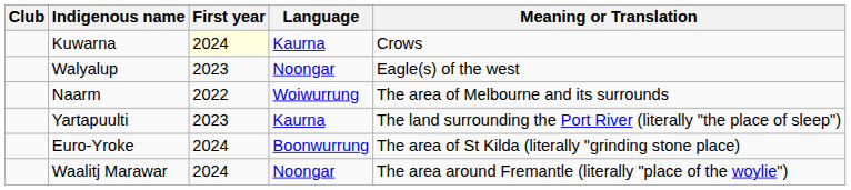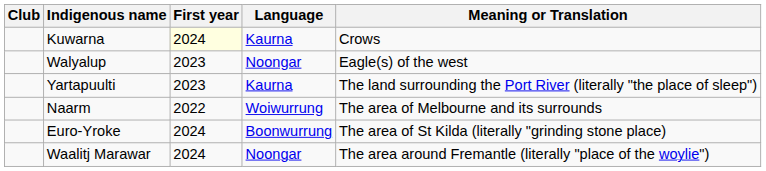 <table class="wikitable sortable">
 <tr>
 <th>Club</th>
 <th>Indigenous name</th>
 <th>First year</th>
 <th>Language</th>
 <th>Meaning or Translation</th>
 </tr>
 <tr>
 <td></td>
 <td>Kuwarna</td>
 <td style="background: lightyellow;">2024</td>
 <td><a href='#'>Kaurna</a></td>
 <td>Crows</td>
 </tr>
 <tr>
 <td></td>
 <td>Walyalup</td>
 <td>2023</td>
 <td><a href='#'>Noongar</a></td>
 <td>Eagle(s) of the west</td>
 </tr>
 <tr>
 <td></td>
+<td>Yartapuulti</td>
+<td>2023</td>
+<td><a href='#'>Kaurna</a></td>
+<td>The land surrounding the <a href='#'>Port River</a> (literally "the place of sleep")</td>
+</tr>
+<tr>
+<td></td>
 <td>Naarm</td>
 <td>2022</td>
 <td><a href='#'>Woiwurrung</a></td>
 <td>The area of Melbourne and its surrounds</td>
-</tr>
-<tr>
-<td></td>
-<td>Yartapuulti</td>
-<td>2023</td>
-<td><a href='#'>Kaurna</a></td>
-<td>The land surrounding the <a href='#'>Port River</a> (literally "the place of sleep")</td>
 </tr>
 <tr>
 <td></td>
 <td>Euro-Yroke</td>
 <td>2024</td>
 <td><a href='#'>Boonwurrung</a></td>
 <td>The area of St Kilda (literally "grinding stone place)</td>
 </tr>
 <tr>
 <td></td>
 <td>Waalitj Marawar</td>
 <td>2024</td>
 <td><a href='#'>Noongar</a></td>
 <td>The area around Fremantle (literally "place of the <a href='#'>woylie</a>")</td>
 </tr>
 </table>
